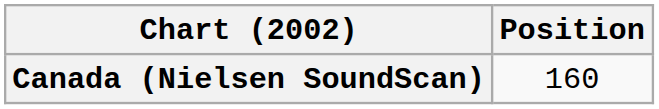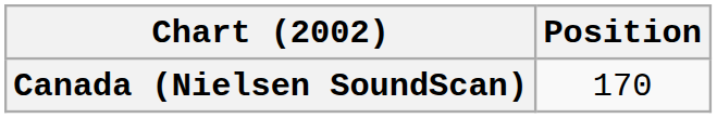 <table class="wikitable plainrowheaders" style="text-align:center">
 <tr>
 <th scope="col">Chart (2002)</th>
 <th scope="col">Position</th>
 </tr>
 <tr>
 <th scope="row">Canada (Nielsen SoundScan)</th>
-<td>160</td>
+<td>170</td>
 </tr>
 </table>
